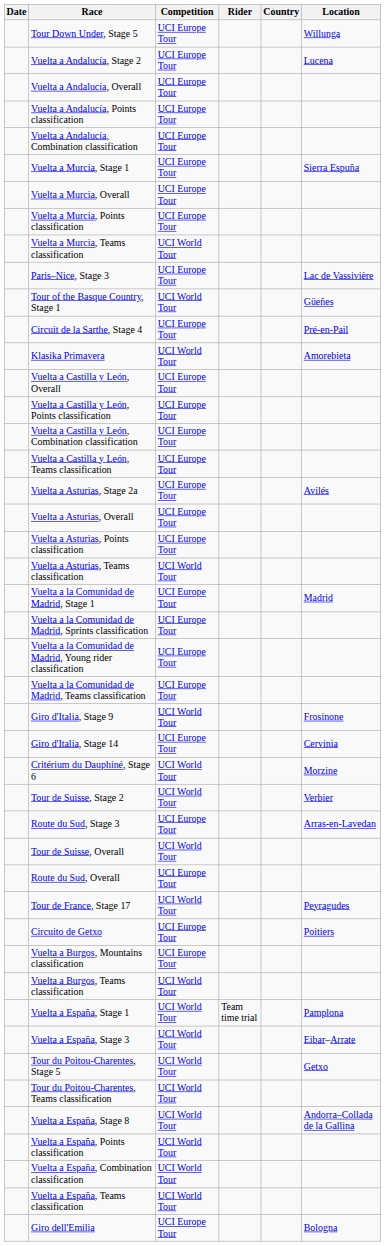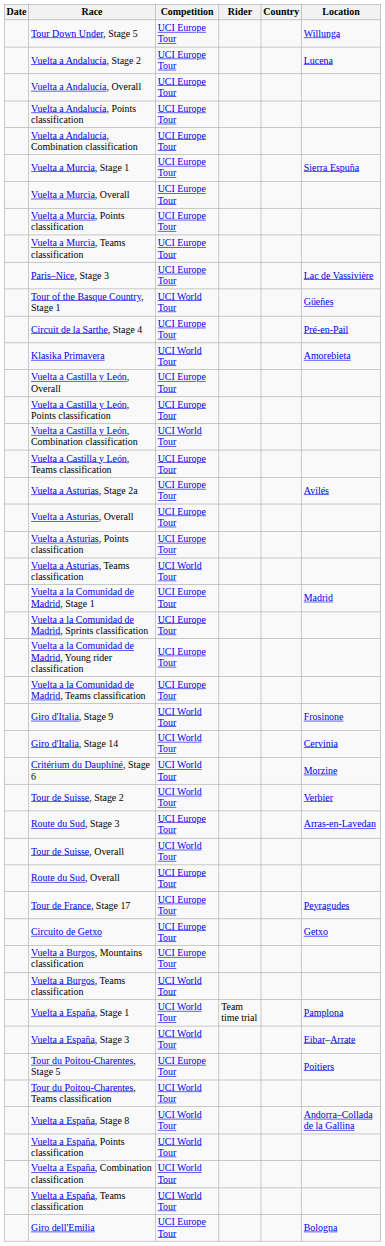 <table class="wikitable sortable">
 <tr>
 <th>Date</th>
 <th>Race</th>
 <th>Competition</th>
 <th>Rider</th>
 <th>Country</th>
 <th>Location</th>
 </tr>
 <tr>
 <td></td>
 <td><a href='#'>Tour Down Under</a>, Stage 5</td>
 <td><a href='#'>UCI Europe Tour</a></td>
 <td></td>
 <td></td>
 <td><a href='#'>Willunga</a></td>
 </tr>
 <tr>
 <td></td>
 <td><a href='#'>Vuelta a Andalucía</a>, Stage 2</td>
 <td><a href='#'>UCI Europe Tour</a></td>
 <td></td>
 <td></td>
 <td><a href='#'>Lucena</a></td>
 </tr>
 <tr>
 <td></td>
 <td><a href='#'>Vuelta a Andalucía</a>, Overall</td>
 <td><a href='#'>UCI Europe Tour</a></td>
 <td></td>
 <td></td>
 <td></td>
 </tr>
 <tr>
 <td></td>
 <td><a href='#'>Vuelta a Andalucía</a>, Points classification</td>
 <td><a href='#'>UCI Europe Tour</a></td>
 <td></td>
 <td></td>
 <td></td>
 </tr>
 <tr>
 <td></td>
 <td><a href='#'>Vuelta a Andalucía</a>, Combination classification</td>
 <td><a href='#'>UCI Europe Tour</a></td>
 <td></td>
 <td></td>
 <td></td>
 </tr>
 <tr>
 <td></td>
 <td><a href='#'>Vuelta a Murcia</a>, Stage 1</td>
 <td><a href='#'>UCI Europe Tour</a></td>
 <td></td>
 <td></td>
 <td><a href='#'>Sierra Espuña</a></td>
 </tr>
 <tr>
 <td></td>
 <td><a href='#'>Vuelta a Murcia</a>, Overall</td>
 <td><a href='#'>UCI Europe Tour</a></td>
 <td></td>
 <td></td>
 <td></td>
 </tr>
 <tr>
 <td></td>
 <td><a href='#'>Vuelta a Murcia</a>, Points classification</td>
 <td><a href='#'>UCI Europe Tour</a></td>
 <td></td>
 <td></td>
 <td></td>
 </tr>
 <tr>
 <td></td>
 <td><a href='#'>Vuelta a Murcia</a>, Teams classification</td>
-<td><a href='#'>UCI World Tour</a></td>
+<td><a href='#'>UCI Europe Tour</a></td>
 <td align="center"></td>
 <td></td>
 <td></td>
 </tr>
 <tr>
 <td></td>
 <td><a href='#'>Paris–Nice</a>, Stage 3</td>
 <td><a href='#'>UCI Europe Tour</a></td>
 <td></td>
 <td></td>
 <td><a href='#'>Lac de Vassivière</a></td>
 </tr>
 <tr>
 <td></td>
 <td><a href='#'>Tour of the Basque Country</a>, Stage 1</td>
 <td><a href='#'>UCI World Tour</a></td>
 <td></td>
 <td></td>
 <td><a href='#'>Güeñes</a></td>
 </tr>
 <tr>
 <td></td>
 <td><a href='#'>Circuit de la Sarthe</a>, Stage 4</td>
 <td><a href='#'>UCI Europe Tour</a></td>
 <td></td>
 <td></td>
 <td><a href='#'>Pré-en-Pail</a></td>
 </tr>
 <tr>
 <td></td>
 <td><a href='#'>Klasika Primavera</a></td>
 <td><a href='#'>UCI World Tour</a></td>
 <td></td>
 <td></td>
 <td><a href='#'>Amorebieta</a></td>
 </tr>
 <tr>
 <td></td>
 <td><a href='#'>Vuelta a Castilla y León</a>, Overall</td>
 <td><a href='#'>UCI Europe Tour</a></td>
 <td></td>
 <td></td>
 <td></td>
 </tr>
 <tr>
 <td></td>
 <td><a href='#'>Vuelta a Castilla y León</a>, Points classification</td>
 <td><a href='#'>UCI Europe Tour</a></td>
 <td></td>
 <td></td>
 <td></td>
 </tr>
 <tr>
 <td></td>
 <td><a href='#'>Vuelta a Castilla y León</a>, Combination classification</td>
-<td><a href='#'>UCI Europe Tour</a></td>
+<td><a href='#'>UCI World Tour</a></td>
 <td></td>
 <td></td>
 <td></td>
 </tr>
 <tr>
 <td></td>
 <td><a href='#'>Vuelta a Castilla y León</a>, Teams classification</td>
 <td><a href='#'>UCI Europe Tour</a></td>
 <td align="center"></td>
 <td></td>
 <td></td>
 </tr>
 <tr>
 <td></td>
 <td><a href='#'>Vuelta a Asturias</a>, Stage 2a</td>
 <td><a href='#'>UCI Europe Tour</a></td>
 <td></td>
 <td></td>
 <td><a href='#'>Avilés</a></td>
 </tr>
 <tr>
 <td></td>
 <td><a href='#'>Vuelta a Asturias</a>, Overall</td>
 <td><a href='#'>UCI Europe Tour</a></td>
 <td></td>
 <td></td>
 <td></td>
 </tr>
 <tr>
 <td></td>
 <td><a href='#'>Vuelta a Asturias</a>, Points classification</td>
 <td><a href='#'>UCI Europe Tour</a></td>
 <td></td>
 <td></td>
 <td></td>
 </tr>
 <tr>
 <td></td>
 <td><a href='#'>Vuelta a Asturias</a>, Teams classification</td>
 <td><a href='#'>UCI World Tour</a></td>
 <td align="center"></td>
 <td></td>
 <td></td>
 </tr>
 <tr>
 <td></td>
 <td><a href='#'>Vuelta a la Comunidad de Madrid</a>, Stage 1</td>
 <td><a href='#'>UCI Europe Tour</a></td>
 <td></td>
 <td></td>
 <td><a href='#'>Madrid</a></td>
 </tr>
 <tr>
 <td></td>
 <td><a href='#'>Vuelta a la Comunidad de Madrid</a>, Sprints classification</td>
 <td><a href='#'>UCI Europe Tour</a></td>
 <td></td>
 <td></td>
 <td></td>
 </tr>
 <tr>
 <td></td>
 <td><a href='#'>Vuelta a la Comunidad de Madrid</a>, Young rider classification</td>
 <td><a href='#'>UCI Europe Tour</a></td>
 <td></td>
 <td></td>
 <td></td>
 </tr>
 <tr>
 <td></td>
 <td><a href='#'>Vuelta a la Comunidad de Madrid</a>, Teams classification</td>
 <td><a href='#'>UCI Europe Tour</a></td>
 <td align="center"></td>
 <td></td>
 <td></td>
 </tr>
 <tr>
 <td></td>
 <td><a href='#'>Giro d'Italia</a>, Stage 9</td>
 <td><a href='#'>UCI World Tour</a></td>
 <td></td>
 <td></td>
 <td><a href='#'>Frosinone</a></td>
 </tr>
 <tr>
 <td></td>
 <td><a href='#'>Giro d'Italia</a>, Stage 14</td>
-<td><a href='#'>UCI Europe Tour</a></td>
+<td><a href='#'>UCI World Tour</a></td>
 <td></td>
 <td></td>
 <td><a href='#'>Cervinia</a></td>
 </tr>
 <tr>
 <td></td>
 <td><a href='#'>Critérium du Dauphiné</a>, Stage 6</td>
 <td><a href='#'>UCI World Tour</a></td>
 <td></td>
 <td></td>
 <td><a href='#'>Morzine</a></td>
 </tr>
 <tr>
 <td></td>
 <td><a href='#'>Tour de Suisse</a>, Stage 2</td>
 <td><a href='#'>UCI World Tour</a></td>
 <td></td>
 <td></td>
 <td><a href='#'>Verbier</a></td>
 </tr>
 <tr>
 <td></td>
 <td><a href='#'>Route du Sud</a>, Stage 3</td>
 <td><a href='#'>UCI Europe Tour</a></td>
 <td></td>
 <td></td>
 <td><a href='#'>Arras-en-Lavedan</a></td>
 </tr>
 <tr>
 <td></td>
 <td><a href='#'>Tour de Suisse</a>, Overall</td>
 <td><a href='#'>UCI World Tour</a></td>
 <td></td>
 <td></td>
 <td></td>
 </tr>
 <tr>
 <td></td>
 <td><a href='#'>Route du Sud</a>, Overall</td>
 <td><a href='#'>UCI Europe Tour</a></td>
 <td></td>
 <td></td>
 <td></td>
 </tr>
 <tr>
 <td></td>
 <td><a href='#'>Tour de France</a>, Stage 17</td>
-<td><a href='#'>UCI World Tour</a></td>
+<td><a href='#'>UCI Europe Tour</a></td>
 <td></td>
 <td></td>
 <td><a href='#'>Peyragudes</a></td>
 </tr>
 <tr>
 <td></td>
 <td><a href='#'>Circuito de Getxo</a></td>
 <td><a href='#'>UCI Europe Tour</a></td>
 <td></td>
 <td></td>
-<td><a href='#'>Poitiers</a></td>
+<td><a href='#'>Getxo</a></td>
 </tr>
 <tr>
 <td></td>
 <td><a href='#'>Vuelta a Burgos</a>, Mountains classification</td>
 <td><a href='#'>UCI Europe Tour</a></td>
 <td></td>
 <td></td>
 <td></td>
 </tr>
 <tr>
 <td></td>
 <td><a href='#'>Vuelta a Burgos</a>, Teams classification</td>
 <td><a href='#'>UCI World Tour</a></td>
 <td align="center"></td>
 <td></td>
 <td></td>
 </tr>
 <tr>
 <td></td>
 <td><a href='#'>Vuelta a España</a>, Stage 1</td>
 <td><a href='#'>UCI World Tour</a></td>
 <td>Team time trial</td>
 <td></td>
 <td><a href='#'>Pamplona</a></td>
 </tr>
 <tr>
 <td></td>
 <td><a href='#'>Vuelta a España</a>, Stage 3</td>
 <td><a href='#'>UCI World Tour</a></td>
 <td></td>
 <td></td>
 <td><a href='#'>Eibar</a>–<a href='#'>Arrate</a></td>
 </tr>
 <tr>
 <td></td>
 <td><a href='#'>Tour du Poitou-Charentes</a>, Stage 5</td>
-<td><a href='#'>UCI World Tour</a></td>
+<td><a href='#'>UCI Europe Tour</a></td>
 <td></td>
 <td></td>
-<td><a href='#'>Getxo</a></td>
+<td><a href='#'>Poitiers</a></td>
 </tr>
 <tr>
 <td></td>
 <td><a href='#'>Tour du Poitou-Charentes</a>, Teams classification</td>
 <td><a href='#'>UCI World Tour</a></td>
 <td align="center"></td>
 <td></td>
 <td></td>
 </tr>
 <tr>
 <td></td>
 <td><a href='#'>Vuelta a España</a>, Stage 8</td>
 <td><a href='#'>UCI World Tour</a></td>
 <td></td>
 <td></td>
 <td><a href='#'>Andorra–Collada de la Gallina</a></td>
 </tr>
 <tr>
 <td></td>
 <td><a href='#'>Vuelta a España</a>, Points classification</td>
 <td><a href='#'>UCI World Tour</a></td>
 <td></td>
 <td></td>
 <td></td>
 </tr>
 <tr>
 <td></td>
 <td><a href='#'>Vuelta a España</a>, Combination classification</td>
 <td><a href='#'>UCI World Tour</a></td>
 <td></td>
 <td></td>
 <td></td>
 </tr>
 <tr>
 <td></td>
 <td><a href='#'>Vuelta a España</a>, Teams classification</td>
 <td><a href='#'>UCI World Tour</a></td>
 <td align="center"></td>
 <td></td>
 <td></td>
 </tr>
 <tr>
 <td></td>
 <td><a href='#'>Giro dell'Emilia</a></td>
 <td><a href='#'>UCI Europe Tour</a></td>
 <td></td>
 <td></td>
 <td><a href='#'>Bologna</a></td>
 </tr>
 </table>
